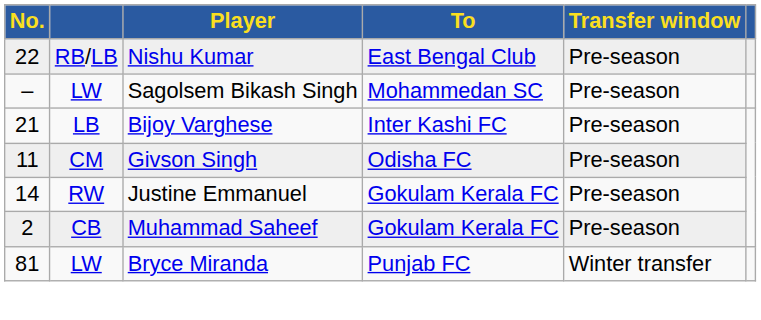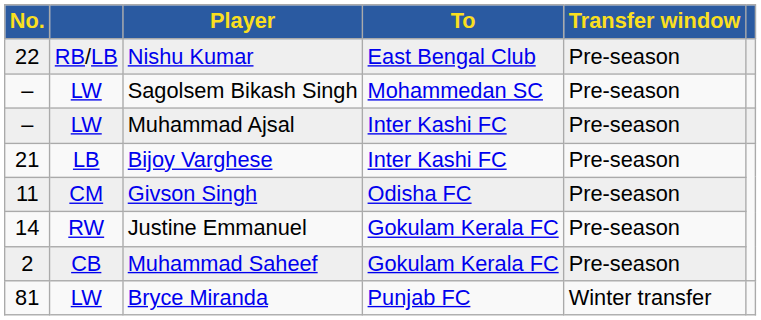 <table class="wikitable sortable">
 <tr>
 <th style="background:#2A5AA1; color:#FADF20;">No.</th>
 <th style="background:#2A5AA1; color:#FADF20;"></th>
 <th style="background:#2A5AA1; color:#FADF20;">Player</th>
 <th style="background:#2A5AA1; color:#FADF20;">To</th>
 <th style="background:#2A5AA1; color:#FADF20;">Transfer window</th>
 <th style="background:#2A5AA1; color:#FADF20;"></th>
 </tr>
 <tr bgcolor="#EFEFEF">
 <td style="text-align:center;">22</td>
 <td style="text-align:center;"><a href='#'>RB</a>/<a href='#'>LB</a></td>
 <td> <a href='#'>Nishu Kumar</a></td>
 <td> <a href='#'>East Bengal Club</a></td>
 <td>Pre-season</td>
 <td></td>
 </tr>
 <tr>
 <td style="text-align:center;">–</td>
 <td style="text-align:center;"><a href='#'>LW</a></td>
 <td> Sagolsem Bikash Singh</td>
 <td> <a href='#'>Mohammedan SC</a></td>
+<td>Pre-season</td>
+<td></td>
+</tr>
+<tr bgcolor="#EFEFEF">
+<td style="text-align:center;">–</td>
+<td style="text-align:center;"><a href='#'>LW</a></td>
+<td> Muhammad Ajsal</td>
+<td> <a href='#'>Inter Kashi FC</a></td>
 <td>Pre-season</td>
 <td></td>
 </tr>
 <tr>
 <td style="text-align:center;">21</td>
 <td style="text-align:center;"><a href='#'>LB</a></td>
 <td> <a href='#'>Bijoy Varghese</a></td>
 <td> <a href='#'>Inter Kashi FC</a></td>
 <td>Pre-season</td>
 <td rowspan="4"></td>
 </tr>
 <tr bgcolor="#EFEFEF">
 <td style="text-align:center;">11</td>
 <td style="text-align:center;"><a href='#'>CM</a></td>
 <td> <a href='#'>Givson Singh</a></td>
 <td> <a href='#'>Odisha FC</a></td>
 <td>Pre-season</td>
 </tr>
 <tr>
 <td style="text-align:center;">14</td>
 <td style="text-align:center;"><a href='#'>RW</a></td>
 <td> Justine Emmanuel</td>
 <td> <a href='#'>Gokulam Kerala FC</a></td>
 <td>Pre-season</td>
 </tr>
 <tr bgcolor="#EFEFEF">
 <td style="text-align:center;">2</td>
 <td style="text-align:center;"><a href='#'>CB</a></td>
 <td> <a href='#'>Muhammad Saheef</a></td>
 <td> <a href='#'>Gokulam Kerala FC</a></td>
 <td>Pre-season</td>
 </tr>
 <tr>
 <td style="text-align:center;">81</td>
 <td style="text-align:center;"><a href='#'>LW</a></td>
 <td> <a href='#'>Bryce Miranda</a></td>
 <td> <a href='#'>Punjab FC</a></td>
 <td>Winter transfer</td>
 <td></td>
 </tr>
 </table>
